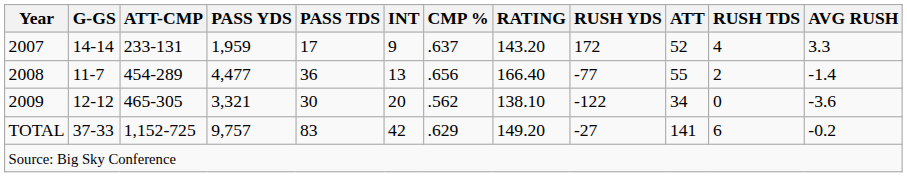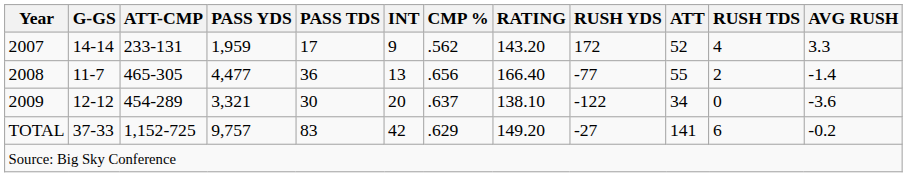 <table class="wikitable">
 <tr>
 <th>Year</th>
 <th>G-GS</th>
 <th>ATT-CMP</th>
 <th>PASS YDS</th>
 <th>PASS TDS</th>
 <th>INT</th>
 <th>CMP %</th>
 <th>RATING</th>
 <th>RUSH YDS</th>
 <th>ATT</th>
 <th>RUSH TDS</th>
 <th>AVG RUSH</th>
 </tr>
 <tr>
 <td>2007</td>
 <td>14-14</td>
 <td>233-131</td>
 <td>1,959</td>
 <td>17</td>
 <td>9</td>
-<td>.637</td>
+<td>.562</td>
 <td>143.20</td>
 <td>172</td>
 <td>52</td>
 <td>4</td>
 <td>3.3</td>
 </tr>
 <tr>
 <td>2008</td>
 <td>11-7</td>
-<td>454-289</td>
+<td>465-305</td>
 <td>4,477</td>
 <td>36</td>
 <td>13</td>
 <td>.656</td>
 <td>166.40</td>
 <td>-77</td>
 <td>55</td>
 <td>2</td>
 <td>-1.4</td>
 </tr>
 <tr>
 <td>2009</td>
 <td>12-12</td>
-<td>465-305</td>
+<td>454-289</td>
 <td>3,321</td>
 <td>30</td>
 <td>20</td>
-<td>.562</td>
+<td>.637</td>
 <td>138.10</td>
 <td>-122</td>
 <td>34</td>
 <td>0</td>
 <td>-3.6</td>
 </tr>
 <tr>
 <td>TOTAL</td>
 <td>37-33</td>
 <td>1,152-725</td>
 <td>9,757</td>
 <td>83</td>
 <td>42</td>
 <td>.629</td>
 <td>149.20</td>
 <td>-27</td>
 <td>141</td>
 <td>6</td>
 <td>-0.2</td>
 </tr>
 <tr>
 <td colspan = 12><small>Source: Big Sky Conference</small></td>
 </tr>
 </table>
